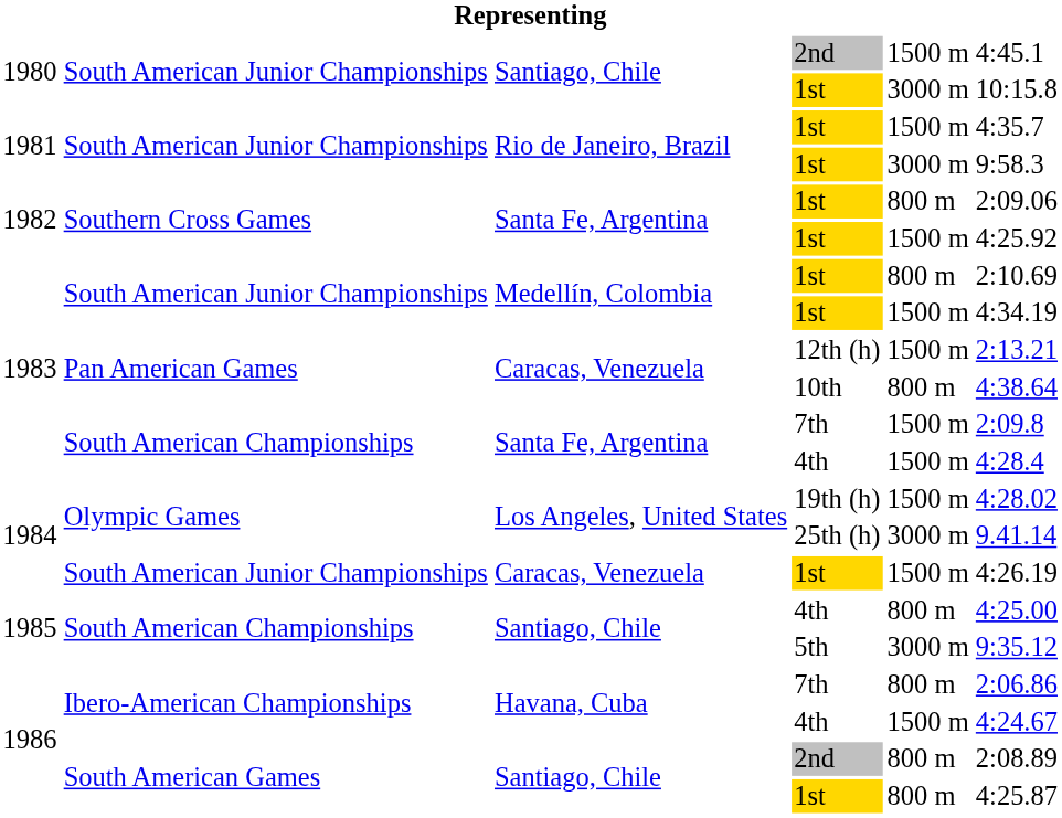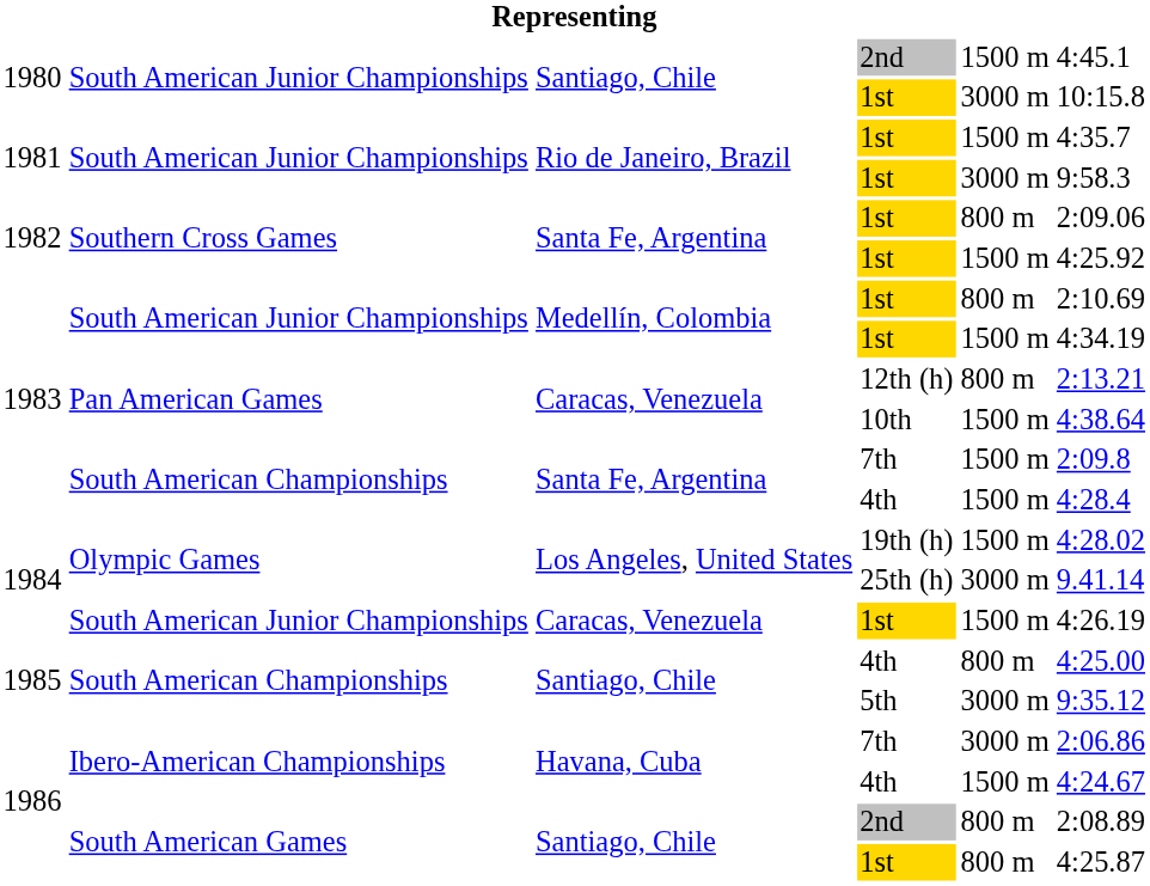 <table>
 <tr>
 <th colspan="6">Representing </th>
 </tr>
 <tr>
 <td rowspan=2>1980</td>
 <td rowspan=2><a href='#'>South American Junior Championships</a></td>
 <td rowspan=2><a href='#'>Santiago, Chile</a></td>
 <td bgcolor=silver>2nd</td>
 <td>1500 m</td>
 <td>4:45.1</td>
 </tr>
 <tr>
 <td bgcolor=gold>1st</td>
 <td>3000 m</td>
 <td>10:15.8</td>
 </tr>
 <tr>
 <td rowspan=2>1981</td>
 <td rowspan=2><a href='#'>South American Junior Championships</a></td>
 <td rowspan=2><a href='#'>Rio de Janeiro, Brazil</a></td>
 <td bgcolor=gold>1st</td>
 <td>1500 m</td>
 <td>4:35.7</td>
 </tr>
 <tr>
 <td bgcolor=gold>1st</td>
 <td>3000 m</td>
 <td>9:58.3</td>
 </tr>
 <tr>
 <td rowspan=2>1982</td>
 <td rowspan=2><a href='#'>Southern Cross Games</a></td>
 <td rowspan=2><a href='#'>Santa Fe, Argentina</a></td>
 <td bgcolor=gold>1st</td>
 <td>800 m</td>
 <td>2:09.06</td>
 </tr>
 <tr>
 <td bgcolor=gold>1st</td>
 <td>1500 m</td>
 <td>4:25.92</td>
 </tr>
 <tr>
 <td rowspan=6>1983</td>
 <td rowspan=2><a href='#'>South American Junior Championships</a></td>
 <td rowspan=2><a href='#'>Medellín, Colombia</a></td>
 <td bgcolor=gold>1st</td>
 <td>800 m</td>
 <td>2:10.69</td>
 </tr>
 <tr>
 <td bgcolor=gold>1st</td>
 <td>1500 m</td>
 <td>4:34.19</td>
 </tr>
 <tr>
 <td rowspan=2><a href='#'>Pan American Games</a></td>
 <td rowspan=2><a href='#'>Caracas, Venezuela</a></td>
 <td>12th (h)</td>
-<td>1500 m</td>
+<td>800 m</td>
 <td><a href='#'>2:13.21</a></td>
 </tr>
 <tr>
 <td>10th</td>
-<td>800 m</td>
+<td>1500 m</td>
 <td><a href='#'>4:38.64</a></td>
 </tr>
 <tr>
 <td rowspan=2><a href='#'>South American Championships</a></td>
 <td rowspan=2><a href='#'>Santa Fe, Argentina</a></td>
 <td>7th</td>
 <td>1500 m</td>
 <td><a href='#'>2:09.8</a></td>
 </tr>
 <tr>
 <td>4th</td>
 <td>1500 m</td>
 <td><a href='#'>4:28.4</a></td>
 </tr>
 <tr>
 <td rowspan=3>1984</td>
 <td rowspan=2><a href='#'>Olympic Games</a></td>
 <td rowspan=2><a href='#'>Los Angeles</a>, <a href='#'>United States</a></td>
 <td>19th (h)</td>
 <td>1500 m</td>
 <td><a href='#'>4:28.02</a></td>
 </tr>
 <tr>
 <td>25th (h)</td>
 <td>3000 m</td>
 <td><a href='#'>9.41.14</a></td>
 </tr>
 <tr>
 <td><a href='#'>South American Junior Championships</a></td>
 <td><a href='#'>Caracas, Venezuela</a></td>
 <td bgcolor=gold>1st</td>
 <td>1500 m</td>
 <td>4:26.19</td>
 </tr>
 <tr>
 <td rowspan=2>1985</td>
 <td rowspan=2><a href='#'>South American Championships</a></td>
 <td rowspan=2><a href='#'>Santiago, Chile</a></td>
 <td>4th</td>
 <td>800 m</td>
 <td><a href='#'>4:25.00</a></td>
 </tr>
 <tr>
 <td>5th</td>
 <td>3000 m</td>
 <td><a href='#'>9:35.12</a></td>
 </tr>
 <tr>
 <td rowspan=4>1986</td>
 <td rowspan=2><a href='#'>Ibero-American Championships</a></td>
 <td rowspan=2><a href='#'>Havana, Cuba</a></td>
 <td>7th</td>
-<td>800 m</td>
+<td>3000 m</td>
 <td><a href='#'>2:06.86</a></td>
 </tr>
 <tr>
 <td>4th</td>
 <td>1500 m</td>
 <td><a href='#'>4:24.67</a></td>
 </tr>
 <tr>
 <td rowspan=2><a href='#'>South American Games</a></td>
 <td rowspan=2><a href='#'>Santiago, Chile</a></td>
 <td bgcolor=silver>2nd</td>
 <td>800 m</td>
 <td>2:08.89</td>
 </tr>
 <tr>
 <td bgcolor=gold>1st</td>
 <td>800 m</td>
 <td>4:25.87</td>
 </tr>
 </table>
